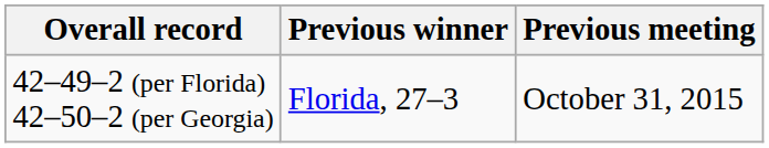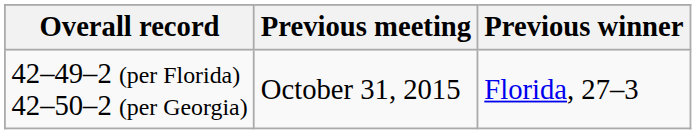 <table class="wikitable">
 <tr>
 <th>Overall record</th>
+<th>Previous meeting</th>
 <th>Previous winner</th>
-<th>Previous meeting</th>
 </tr>
 <tr>
 <td>42–49–2 <small>(per Florida)</small><br>42–50–2 <small>(per Georgia)</small></td>
+<td>October 31, 2015</td>
 <td><a href='#'>Florida</a>, 27–3</td>
-<td>October 31, 2015</td>
 </tr>
 </table>
